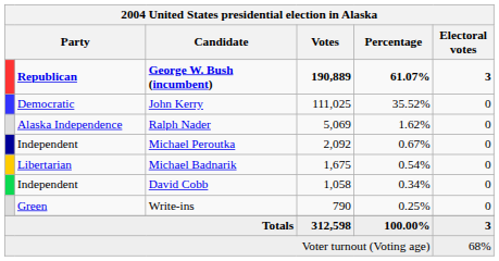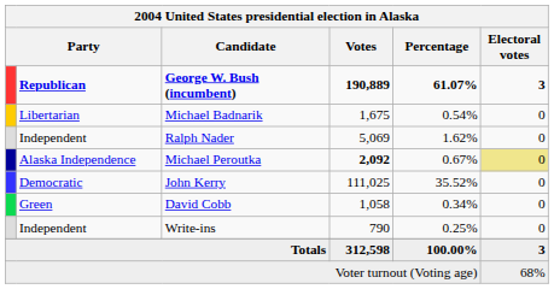 <table class="wikitable" style="font-size: 95%;">
 <tr>
 <th colspan="6">2004 United States presidential election in Alaska</th>
 </tr>
 <tr>
 <th colspan="2" style="width: 15em">Party</th>
 <th style="width: 17em">Candidate</th>
 <th style="width: 5em">Votes</th>
 <th style="width: 7em">Percentage</th>
 <th style="width: 5em">Electoral votes</th>
 </tr>
 <tr>
 <th style="background-color:#FF3333; width: 3px"></th>
 <td style="width: 130px"><strong><a href='#'>Republican</a></strong></td>
 <td><strong><a href='#'>George W. Bush</a> (<a href='#'>incumbent</a>)</strong></td>
 <td align="right"><strong>190,889</strong></td>
 <td align="right"><strong>61.07%</strong></td>
 <td align="right"><strong>3</strong></td>
 </tr>
 <tr>
+<th style="background-color:#FC0; width: 3px"></th>
+<td style="width: 130px"><a href='#'>Libertarian</a></td>
+<td><a href='#'>Michael Badnarik</a></td>
+<td align="right">1,675</td>
+<td align="right">0.54%</td>
+<td align="right">0</td>
+</tr>
+<tr>
+<th style="background-color:#DDDDDD; width: 3px"></th>
+<td style="width: 130px">Independent</td>
+<td><a href='#'>Ralph Nader</a></td>
+<td align="right">5,069</td>
+<td align="right">1.62%</td>
+<td align="right">0</td>
+</tr>
+<tr>
+<th style="background-color:#000099; width: 3px"></th>
+<td style="width: 130px"><a href='#'>Alaska Independence</a></td>
+<td><a href='#'>Michael Peroutka</a></td>
+<td align="right"><strong>2,092</strong></td>
+<td align="right">0.67%</td>
+<td align="right" style="background: khaki;">0</td>
+</tr>
+<tr>
 <th style="background-color:#3333FF; width: 3px"></th>
 <td style="width: 130px"><a href='#'>Democratic</a></td>
 <td><a href='#'>John Kerry</a></td>
 <td align="right">111,025</td>
 <td align="right">35.52%</td>
 <td align="right">0</td>
 </tr>
 <tr>
-<th style="background-color:#DDDDDD; width: 3px"></th>
-<td style="width: 130px"><a href='#'>Alaska Independence</a></td>
-<td><a href='#'>Ralph Nader</a></td>
-<td align="right">5,069</td>
-<td align="right">1.62%</td>
-<td align="right">0</td>
-</tr>
-<tr>
-<th style="background-color:#000099; width: 3px"></th>
-<td style="width: 130px">Independent</td>
-<td><a href='#'>Michael Peroutka</a></td>
-<td align="right">2,092</td>
-<td align="right">0.67%</td>
-<td align="right">0</td>
-</tr>
-<tr>
-<th style="background-color:#FC0; width: 3px"></th>
-<td style="width: 130px"><a href='#'>Libertarian</a></td>
-<td><a href='#'>Michael Badnarik</a></td>
-<td align="right">1,675</td>
-<td align="right">0.54%</td>
-<td align="right">0</td>
-</tr>
-<tr>
 <th style="background-color:#0BDA51; width: 3px"></th>
-<td style="width: 130px">Independent</td>
+<td style="width: 130px"><a href='#'>Green</a></td>
 <td><a href='#'>David Cobb</a></td>
 <td align="right">1,058</td>
 <td align="right">0.34%</td>
 <td align="right">0</td>
 </tr>
 <tr>
 <th style="background-color:#DDDDDD; width: 3px"></th>
-<td style="width: 130px"><a href='#'>Green</a></td>
+<td style="width: 130px">Independent</td>
 <td>Write-ins</td>
 <td align="right">790</td>
 <td align="right">0.25%</td>
 <td align="right">0</td>
 </tr>
 <tr>
 </tr>
 <tr bgcolor="#EEEEEE">
 <td colspan="3" align="right"><strong>Totals</strong></td>
 <td align="right"><strong>312,598</strong></td>
 <td align="right"><strong>100.00%</strong></td>
 <td align="right"><strong>3</strong></td>
 </tr>
 <tr bgcolor="#EEEEEE">
 <td colspan="5" align="right">Voter turnout (Voting age)</td>
 <td align="right">68%</td>
 </tr>
 </table>
